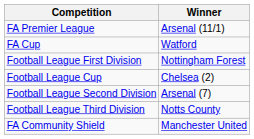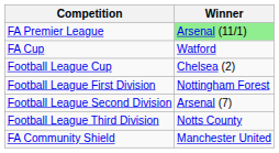 <table class="wikitable">
 <tr>
 <th>Competition</th>
 <th>Winner</th>
 </tr>
 <tr>
 <td><a href='#'>FA Premier League</a></td>
-<td><a href='#'>Arsenal</a> (11/1)</td>
+<td style="background: lightgreen;"><a href='#'>Arsenal</a> (11/1)</td>
 </tr>
 <tr>
 <td><a href='#'>FA Cup</a></td>
 <td><a href='#'>Watford</a></td>
 </tr>
 <tr>
+<td><a href='#'>Football League Cup</a></td>
+<td><a href='#'>Chelsea</a> (2)</td>
+</tr>
+<tr>
 <td><a href='#'>Football League First Division</a></td>
 <td><a href='#'>Nottingham Forest</a></td>
-</tr>
-<tr>
-<td><a href='#'>Football League Cup</a></td>
-<td><a href='#'>Chelsea</a> (2)</td>
 </tr>
 <tr>
 <td><a href='#'>Football League Second Division</a></td>
 <td><a href='#'>Arsenal</a> (7)</td>
 </tr>
 <tr>
 <td><a href='#'>Football League Third Division</a></td>
 <td><a href='#'>Notts County</a></td>
 </tr>
 <tr>
 <td><a href='#'>FA Community Shield</a></td>
 <td><a href='#'>Manchester United</a></td>
 </tr>
 </table>
